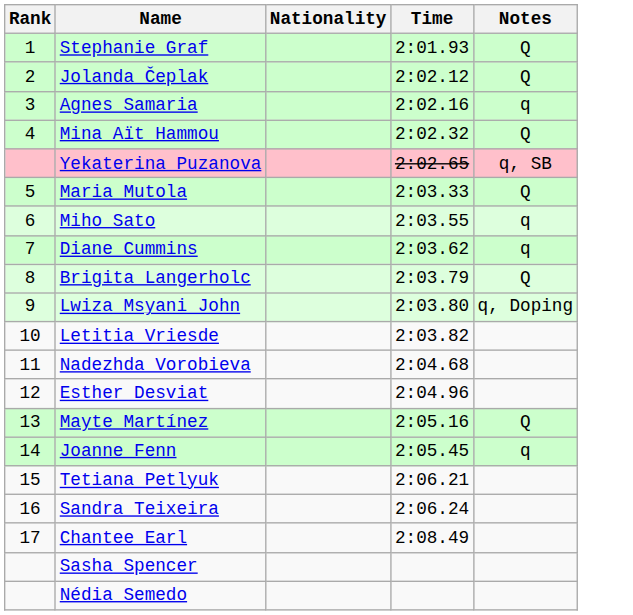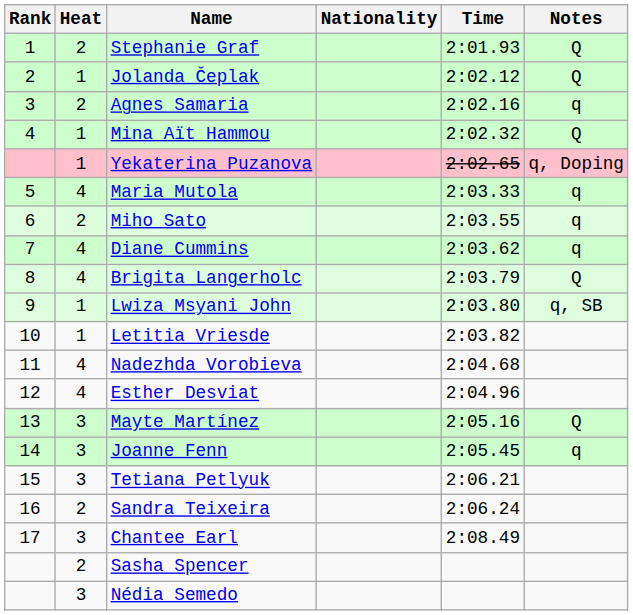 <table class="wikitable sortable" style="text-align:center">
 <tr>
 <th>Rank</th>
+<th>Heat</th>
 <th>Name</th>
 <th>Nationality</th>
 <th>Time</th>
 <th>Notes</th>
 </tr>
 <tr bgcolor=ccffcc>
 <td>1</td>
+<td>2</td>
 <td align="left"><a href='#'>Stephanie Graf</a></td>
 <td align=left></td>
 <td>2:01.93</td>
 <td>Q</td>
 </tr>
 <tr bgcolor=ccffcc>
 <td>2</td>
+<td>1</td>
 <td align="left"><a href='#'>Jolanda Čeplak</a></td>
 <td align=left></td>
 <td>2:02.12</td>
 <td>Q</td>
 </tr>
 <tr bgcolor=ccffcc>
 <td>3</td>
+<td>2</td>
 <td align="left"><a href='#'>Agnes Samaria</a></td>
 <td align=left></td>
 <td>2:02.16</td>
 <td>q</td>
 </tr>
 <tr bgcolor=ccffcc>
 <td>4</td>
+<td>1</td>
 <td align="left"><a href='#'>Mina Aït Hammou</a></td>
 <td align=left></td>
 <td>2:02.32</td>
 <td>Q</td>
 </tr>
 <tr bgcolor=pink>
 <td></td>
+<td>1</td>
 <td align="left"><a href='#'>Yekaterina Puzanova</a></td>
 <td align=left></td>
 <td><s>2:02.65 </s></td>
-<td>q, SB</td>
+<td>q, Doping</td>
 </tr>
 <tr bgcolor=ccffcc>
 <td>5</td>
+<td>4</td>
 <td align="left"><a href='#'>Maria Mutola</a></td>
 <td align=left></td>
 <td>2:03.33</td>
-<td>Q</td>
+<td>q</td>
 </tr>
 <tr bgcolor=ddffdd>
 <td>6</td>
+<td>2</td>
 <td align="left"><a href='#'>Miho Sato</a></td>
 <td align=left></td>
 <td>2:03.55</td>
 <td>q</td>
 </tr>
 <tr bgcolor=ccffcc>
 <td>7</td>
+<td>4</td>
 <td align="left"><a href='#'>Diane Cummins</a></td>
 <td align=left></td>
 <td>2:03.62</td>
 <td>q</td>
 </tr>
 <tr bgcolor=ddffdd>
 <td>8</td>
+<td>4</td>
 <td align="left"><a href='#'>Brigita Langerholc</a></td>
 <td align=left></td>
 <td>2:03.79</td>
 <td>Q</td>
 </tr>
 <tr bgcolor=ddffdd>
 <td>9</td>
+<td>1</td>
 <td align="left"><a href='#'>Lwiza Msyani John</a></td>
 <td align=left></td>
 <td>2:03.80</td>
-<td>q, Doping</td>
+<td>q, SB</td>
 </tr>
 <tr>
 <td>10</td>
+<td>1</td>
 <td align="left"><a href='#'>Letitia Vriesde</a></td>
 <td align=left></td>
 <td>2:03.82</td>
 <td></td>
 </tr>
 <tr>
 <td>11</td>
+<td>4</td>
 <td align="left"><a href='#'>Nadezhda Vorobieva</a></td>
 <td align=left></td>
 <td>2:04.68</td>
 <td></td>
 </tr>
 <tr>
 <td>12</td>
+<td>4</td>
 <td align="left"><a href='#'>Esther Desviat</a></td>
 <td align=left></td>
 <td>2:04.96</td>
 <td></td>
 </tr>
 <tr bgcolor=ccffcc>
 <td>13</td>
+<td>3</td>
 <td align="left"><a href='#'>Mayte Martínez</a></td>
 <td align=left></td>
 <td>2:05.16</td>
 <td>Q</td>
 </tr>
 <tr bgcolor=ccffcc>
 <td>14</td>
+<td>3</td>
 <td align="left"><a href='#'>Joanne Fenn</a></td>
 <td align=left></td>
 <td>2:05.45</td>
 <td>q</td>
 </tr>
 <tr>
 <td>15</td>
+<td>3</td>
 <td align="left"><a href='#'>Tetiana Petlyuk</a></td>
 <td align=left></td>
 <td>2:06.21</td>
 <td></td>
 </tr>
 <tr>
 <td>16</td>
+<td>2</td>
 <td align="left"><a href='#'>Sandra Teixeira</a></td>
 <td align=left></td>
 <td>2:06.24</td>
 <td></td>
 </tr>
 <tr>
 <td>17</td>
+<td>3</td>
 <td align="left"><a href='#'>Chantee Earl</a></td>
 <td align=left></td>
 <td>2:08.49</td>
 <td></td>
 </tr>
 <tr>
 <td></td>
+<td>2</td>
 <td align="left"><a href='#'>Sasha Spencer</a></td>
 <td align=left></td>
 <td></td>
 <td></td>
 </tr>
 <tr>
 <td></td>
+<td>3</td>
 <td align="left"><a href='#'>Nédia Semedo</a></td>
 <td align=left></td>
 <td></td>
 <td></td>
 </tr>
 </table>
